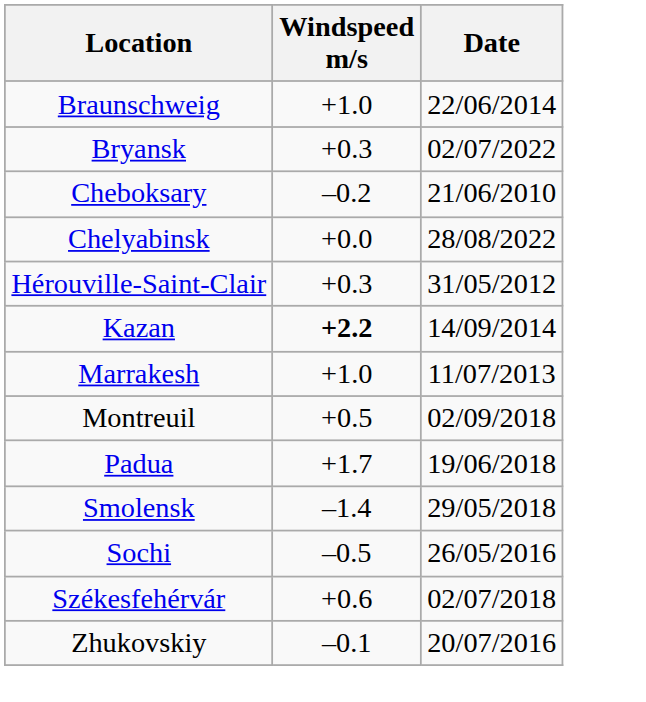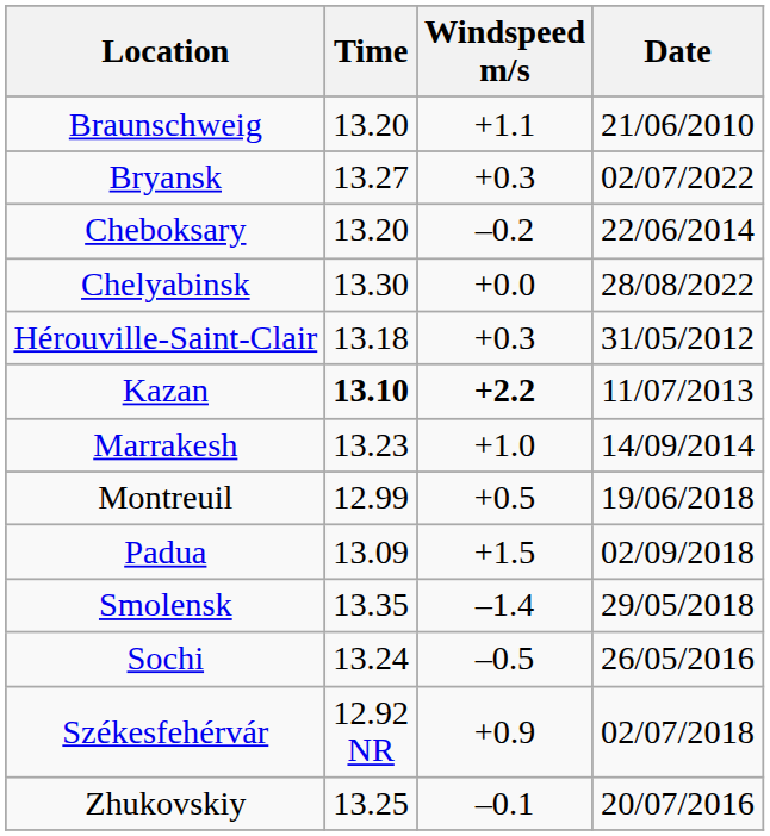 <table class="wikitable" style= "text-align: center">
 <tr>
 <th>Location</th>
+<th>Time</th>
 <th>Windspeed<br>m/s</th>
 <th>Date</th>
 </tr>
 <tr>
 <td><a href='#'>Braunschweig</a></td>
-<td>+1.0</td>
-<td>22/06/2014</td>
+<td>13.20</td>
+<td>+1.1</td>
+<td>21/06/2010</td>
 </tr>
 <tr>
 <td><a href='#'>Bryansk</a></td>
+<td>13.27</td>
 <td>+0.3</td>
 <td>02/07/2022</td>
 </tr>
 <tr>
 <td><a href='#'>Cheboksary</a></td>
+<td>13.20</td>
 <td>–0.2</td>
-<td>21/06/2010</td>
+<td>22/06/2014</td>
 </tr>
 <tr>
 <td><a href='#'>Chelyabinsk</a></td>
+<td>13.30</td>
 <td>+0.0</td>
 <td>28/08/2022</td>
 </tr>
 <tr>
 <td><a href='#'>Hérouville-Saint-Clair</a></td>
+<td>13.18</td>
 <td>+0.3</td>
 <td>31/05/2012</td>
 </tr>
 <tr>
 <td><a href='#'>Kazan</a></td>
+<td><span> <strong>13.10</strong> </span></td>
 <td><span> <strong>+2.2</strong> </span></td>
+<td>11/07/2013</td>
+</tr>
+<tr>
+<td><a href='#'>Marrakesh</a></td>
+<td>13.23</td>
+<td>+1.0</td>
 <td>14/09/2014</td>
 </tr>
 <tr>
-<td><a href='#'>Marrakesh</a></td>
-<td>+1.0</td>
-<td>11/07/2013</td>
+<td>Montreuil</td>
+<td>12.99</td>
+<td>+0.5</td>
+<td>19/06/2018</td>
 </tr>
 <tr>
-<td>Montreuil</td>
-<td>+0.5</td>
+<td><a href='#'>Padua</a></td>
+<td>13.09</td>
+<td>+1.5</td>
 <td>02/09/2018</td>
 </tr>
 <tr>
-<td><a href='#'>Padua</a></td>
-<td>+1.7</td>
-<td>19/06/2018</td>
-</tr>
-<tr>
 <td><a href='#'>Smolensk</a></td>
+<td>13.35</td>
 <td>–1.4</td>
 <td>29/05/2018</td>
 </tr>
 <tr>
 <td><a href='#'>Sochi</a></td>
+<td>13.24</td>
 <td>–0.5</td>
 <td>26/05/2016</td>
 </tr>
 <tr>
 <td><a href='#'>Székesfehérvár</a></td>
-<td>+0.6</td>
+<td>12.92<br><a href='#'>NR</a></td>
+<td>+0.9</td>
 <td>02/07/2018</td>
 </tr>
 <tr>
 <td>Zhukovskiy</td>
+<td>13.25</td>
 <td>–0.1</td>
 <td>20/07/2016</td>
 </tr>
 </table>
